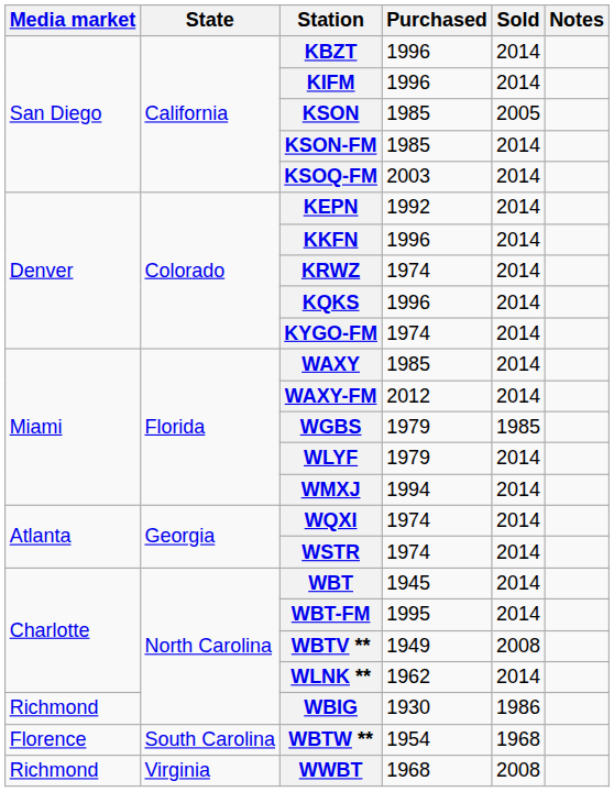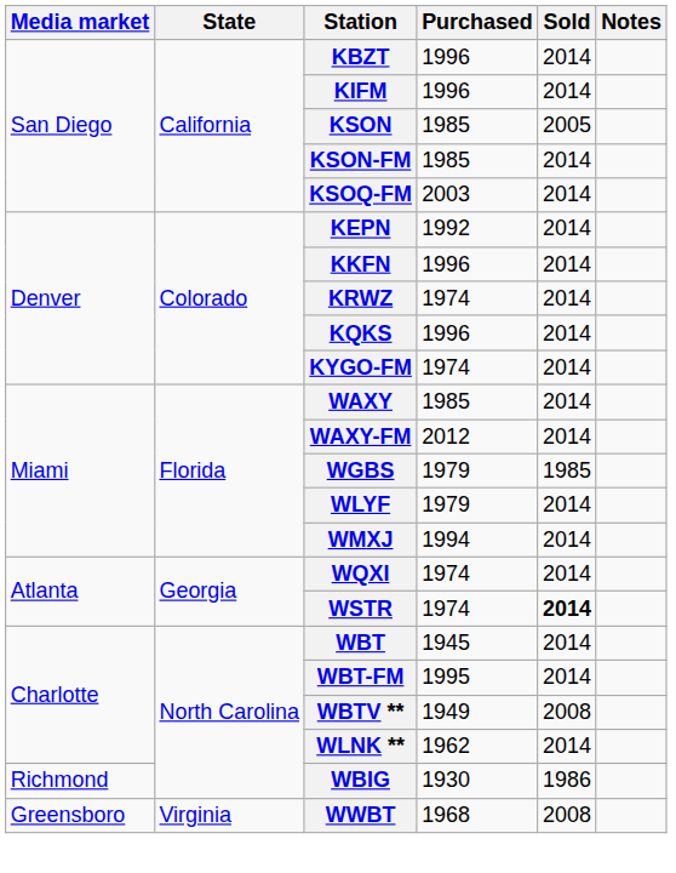 <table class="wikitable sortable">
 <tr>
 <th scope="col"><a href='#'>Media market</a></th>
 <th scope="col">State</th>
 <th scope="col">Station</th>
 <th scope="col">Purchased</th>
 <th scope="col">Sold</th>
 <th scope="col" class="unsortable">Notes</th>
 </tr>
 <tr>
 <td rowspan="5"><a href='#'>San Diego</a></td>
 <td rowspan="5"><a href='#'>California</a></td>
 <th scope="row"><a href='#'>KBZT</a></th>
 <td>1996</td>
 <td>2014</td>
 <td></td>
 </tr>
 <tr>
 <th scope="row"><a href='#'>KIFM</a></th>
 <td>1996</td>
 <td>2014</td>
 <td></td>
 </tr>
 <tr>
 <th scope="row"><a href='#'>KSON</a></th>
 <td>1985</td>
 <td>2005</td>
 <td></td>
 </tr>
 <tr>
 <th scope="row"><a href='#'>KSON-FM</a></th>
 <td>1985</td>
 <td>2014</td>
 <td></td>
 </tr>
 <tr>
 <th scope="row"><a href='#'>KSOQ-FM</a></th>
 <td>2003</td>
 <td>2014</td>
 <td></td>
 </tr>
 <tr>
 <td rowspan="5"><a href='#'>Denver</a></td>
 <td rowspan="5"><a href='#'>Colorado</a></td>
 <th scope="row"><a href='#'>KEPN</a></th>
 <td>1992</td>
 <td>2014</td>
 <td></td>
 </tr>
 <tr>
 <th scope="row"><a href='#'>KKFN</a></th>
 <td>1996</td>
 <td>2014</td>
 <td></td>
 </tr>
 <tr>
 <th scope="row"><a href='#'>KRWZ</a></th>
 <td>1974</td>
 <td>2014</td>
 <td></td>
 </tr>
 <tr>
 <th scope="row"><a href='#'>KQKS</a></th>
 <td>1996</td>
 <td>2014</td>
 <td></td>
 </tr>
 <tr>
 <th scope="row"><a href='#'>KYGO-FM</a></th>
 <td>1974</td>
 <td>2014</td>
 <td></td>
 </tr>
 <tr>
 <td rowspan="5"><a href='#'>Miami</a></td>
 <td rowspan="5"><a href='#'>Florida</a></td>
 <th scope="row"><a href='#'>WAXY</a></th>
 <td>1985</td>
 <td>2014</td>
 <td></td>
 </tr>
 <tr>
 <th scope="row"><a href='#'>WAXY-FM</a></th>
 <td>2012</td>
 <td>2014</td>
 <td></td>
 </tr>
 <tr>
 <th scope="row"><a href='#'>WGBS</a></th>
 <td>1979</td>
 <td>1985</td>
 <td></td>
 </tr>
 <tr>
 <th scope="row"><a href='#'>WLYF</a></th>
 <td>1979</td>
 <td>2014</td>
 <td></td>
 </tr>
 <tr>
 <th scope="row"><a href='#'>WMXJ</a></th>
 <td>1994</td>
 <td>2014</td>
 <td></td>
 </tr>
 <tr>
 <td rowspan="2"><a href='#'>Atlanta</a></td>
 <td rowspan="2"><a href='#'>Georgia</a></td>
 <th scope="row"><a href='#'>WQXI</a></th>
 <td>1974</td>
 <td>2014</td>
 <td></td>
 </tr>
 <tr>
 <th scope="row"><a href='#'>WSTR</a></th>
 <td>1974</td>
-<td>2014</td>
+<td><strong>2014</strong></td>
 <td></td>
 </tr>
 <tr>
 <td rowspan="4"><a href='#'>Charlotte</a></td>
 <td rowspan="5"><a href='#'>North Carolina</a></td>
 <th scope="row"><a href='#'>WBT</a></th>
 <td>1945</td>
 <td>2014</td>
 <td></td>
 </tr>
 <tr>
 <th scope="row"><a href='#'>WBT-FM</a></th>
 <td>1995</td>
 <td>2014</td>
 <td></td>
 </tr>
 <tr>
 <th scope="row"><a href='#'>WBTV</a> **</th>
 <td>1949</td>
 <td>2008</td>
 <td></td>
 </tr>
 <tr>
 <th scope="row"><a href='#'>WLNK</a> **</th>
 <td>1962</td>
 <td>2014</td>
 <td></td>
 </tr>
 <tr>
 <td><a href='#'>Richmond</a></td>
 <th scope="row"><a href='#'>WBIG</a></th>
 <td>1930</td>
 <td>1986</td>
 <td></td>
 </tr>
 <tr>
-<td><a href='#'>Florence</a></td>
-<td><a href='#'>South Carolina</a></td>
-<th scope="row"><a href='#'>WBTW</a> **</th>
-<td>1954</td>
-<td>1968</td>
-<td></td>
-</tr>
-<tr>
-<td><a href='#'>Richmond</a></td>
+<td><a href='#'>Greensboro</a></td>
 <td><a href='#'>Virginia</a></td>
 <th scope="row"><a href='#'>WWBT</a></th>
 <td>1968</td>
 <td>2008</td>
 <td></td>
 </tr>
 </table>
